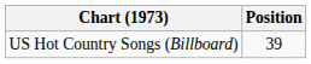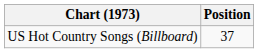 <table class="wikitable">
 <tr>
 <th>Chart (1973)</th>
 <th>Position</th>
 </tr>
 <tr>
 <td>US Hot Country Songs (<em>Billboard</em>)</td>
-<td align="center">39</td>
+<td align="center">37</td>
 </tr>
 </table>
